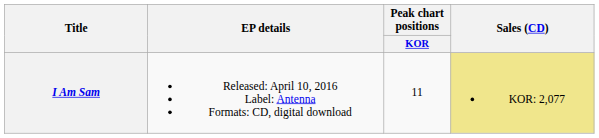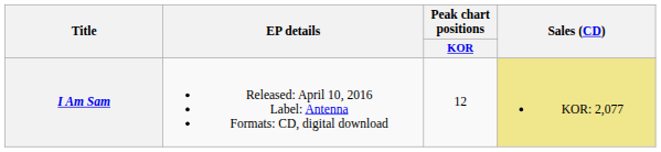 <table class="wikitable plainrowheaders" style="text-align:center;">
 <tr>
 <th scope="col" rowspan="2" style="width:12em;">Title</th>
 <th scope="col" rowspan="2" style="width:20em;">EP details</th>
 <th scope="col">Peak chart positions</th>
 <th scope="col" rowspan="2" style="width:12em;">Sales (<a href='#'>CD</a>)</th>
 </tr>
 <tr>
 <th scope="col" style="width:6em;font-size:90%;"><a href='#'>KOR</a><br></th>
 </tr>
 <tr>
 <th scope="row"><em><a href='#'>I Am Sam</a></em></th>
 <td><br><ul><li>Released: April 10, 2016</li><li>Label: <a href='#'>Antenna</a></li><li>Formats: CD, digital download</li></ul></td>
-<td>11</td>
+<td>12</td>
 <td style="background: khaki;"><br><ul><li>KOR: 2,077</li></ul></td>
 </tr>
 </table>
